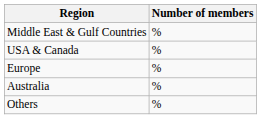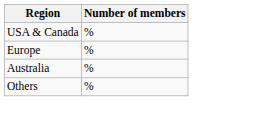 <table class="wikitable">
 <tr>
 <th>Region</th>
 <th>Number of members</th>
-</tr>
-<tr>
-<td>Middle East & Gulf Countries</td>
-<td>%</td>
 </tr>
 <tr>
 <td>USA & Canada</td>
 <td>%</td>
 </tr>
 <tr>
 <td>Europe</td>
 <td>%</td>
 </tr>
 <tr>
 <td>Australia</td>
 <td>%</td>
 </tr>
 <tr>
 <td>Others</td>
 <td>%</td>
 </tr>
 </table>
